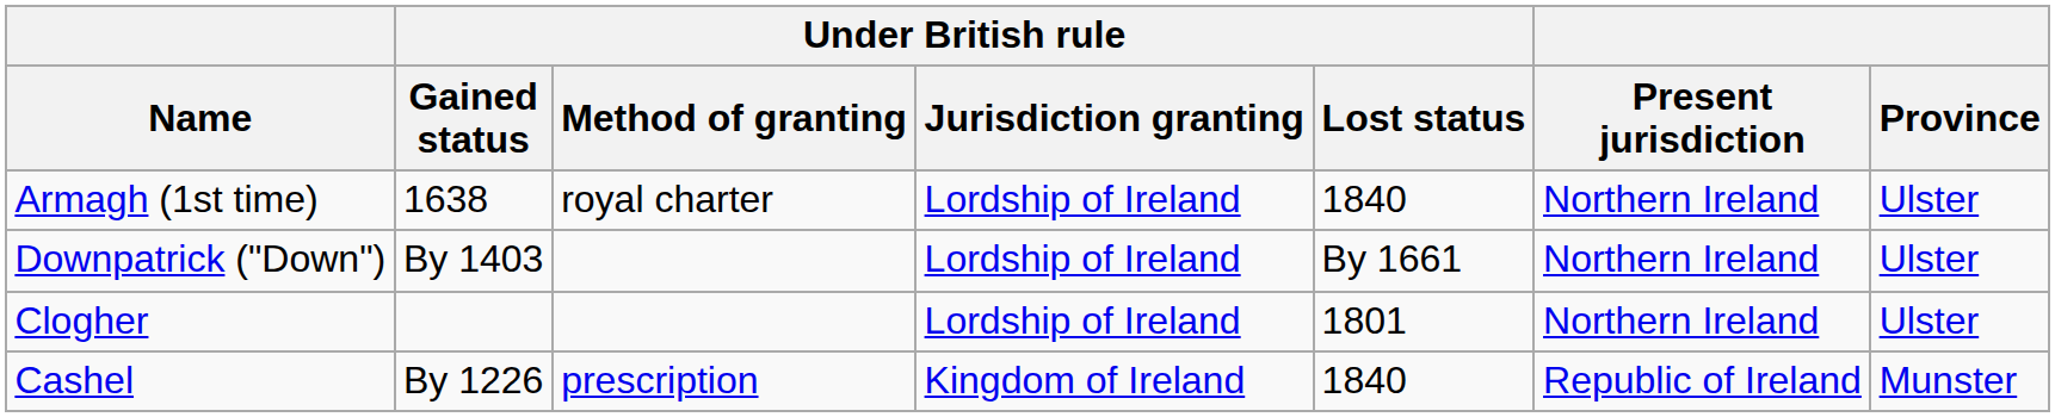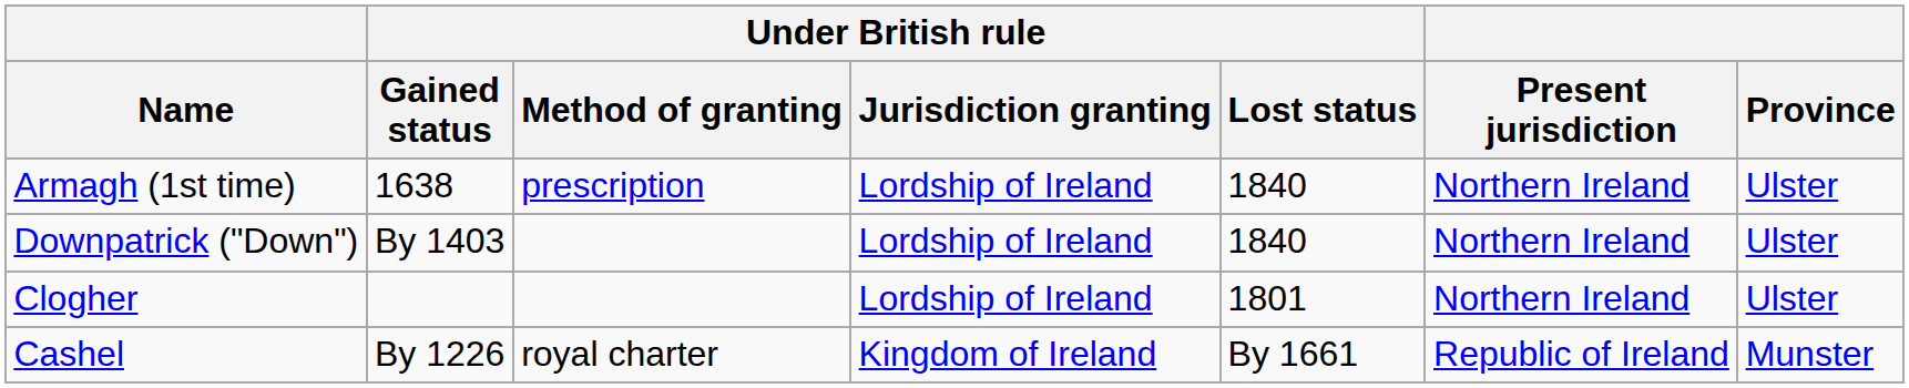 <table class="wikitable sortable">
 <tr>
 <th></th>
 <th colspan="4">Under British rule</th>
 <th colspan="2"></th>
 </tr>
 <tr>
 <th>Name</th>
 <th>Gained<br>status</th>
 <th>Method of granting</th>
 <th>Jurisdiction granting</th>
 <th>Lost status</th>
 <th>Present<br>jurisdiction</th>
 <th>Province</th>
 </tr>
 <tr>
 <td><a href='#'>Armagh</a> (1st time)</td>
 <td>1638</td>
-<td>royal charter</td>
+<td><a href='#'>prescription</a></td>
 <td><a href='#'>Lordship of Ireland</a></td>
 <td>1840</td>
 <td><a href='#'>Northern Ireland</a></td>
 <td><a href='#'>Ulster</a></td>
 </tr>
 <tr>
 <td><a href='#'>Downpatrick</a> ("Down")</td>
 <td> By 1403</td>
 <td></td>
 <td><a href='#'>Lordship of Ireland</a></td>
-<td> By 1661</td>
+<td>1840</td>
 <td><a href='#'>Northern Ireland</a></td>
 <td><a href='#'>Ulster</a></td>
 </tr>
 <tr>
 <td><a href='#'>Clogher</a></td>
 <td></td>
 <td></td>
 <td><a href='#'>Lordship of Ireland</a></td>
 <td>1801</td>
 <td><a href='#'>Northern Ireland</a></td>
 <td><a href='#'>Ulster</a></td>
 </tr>
 <tr>
 <td><a href='#'>Cashel</a></td>
 <td> By 1226</td>
-<td><a href='#'>prescription</a></td>
+<td>royal charter</td>
 <td><a href='#'>Kingdom of Ireland</a></td>
-<td>1840</td>
+<td> By 1661</td>
 <td><a href='#'>Republic of Ireland</a></td>
 <td><a href='#'>Munster</a></td>
 </tr>
 </table>
